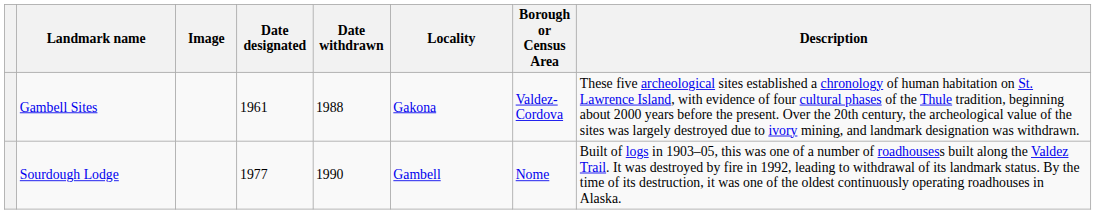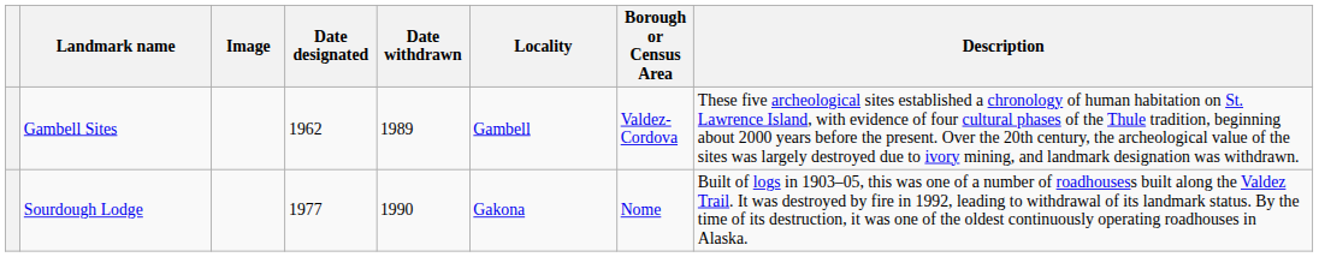 <table class="wikitable sortable" style="width:100%; margin-right:0;">
 <tr>
 <th scope="col" width="1%"></th>
 <th scope="col" width="13%">Landmark name</th>
 <th scope="col" width="5%" class="unsortable">Image</th>
 <th scope="col" width="5%">Date<br>designated</th>
 <th scope="col" width="5%">Date withdrawn</th>
 <th scope="col" width="10%">Locality</th>
 <th scope="col" width="5%">Borough or<br>Census Area</th>
 <th scope="col" width="42%" class="unsortable">Description</th>
 </tr>
 <tr>
 <th></th>
 <td><a href='#'>Gambell Sites</a></td>
 <td align="center"></td>
-<td>1961</td>
-<td>1988</td>
-<td><a href='#'>Gakona</a><br><small></small> </td>
+<td>1962</td>
+<td>1989</td>
+<td><a href='#'>Gambell</a><br><small></small> </td>
 <td><a href='#'>Valdez-Cordova</a></td>
 <td>These five <a href='#'>archeological</a> sites established a <a href='#'>chronology</a> of human habitation on <a href='#'>St. Lawrence Island</a>, with evidence of four <a href='#'>cultural phases</a> of the <a href='#'>Thule</a> tradition, beginning about 2000 years before the present. Over the 20th century, the archeological value of the sites was largely destroyed due to <a href='#'>ivory</a> mining, and landmark designation was withdrawn.</td>
 </tr>
 <tr>
 <th></th>
 <td><a href='#'>Sourdough Lodge</a></td>
 <td align="center"></td>
 <td>1977</td>
 <td>1990</td>
-<td><a href='#'>Gambell</a><br><small></small> </td>
+<td><a href='#'>Gakona</a><br><small></small> </td>
 <td><a href='#'>Nome</a></td>
 <td>Built of <a href='#'>logs</a> in 1903–05, this was one of a number of <a href='#'>roadhouses</a>s built along the <a href='#'>Valdez Trail</a>. It was destroyed by fire in 1992, leading to withdrawal of its landmark status. By the time of its destruction, it was one of the oldest continuously operating roadhouses in Alaska.</td>
 </tr>
 </table>
